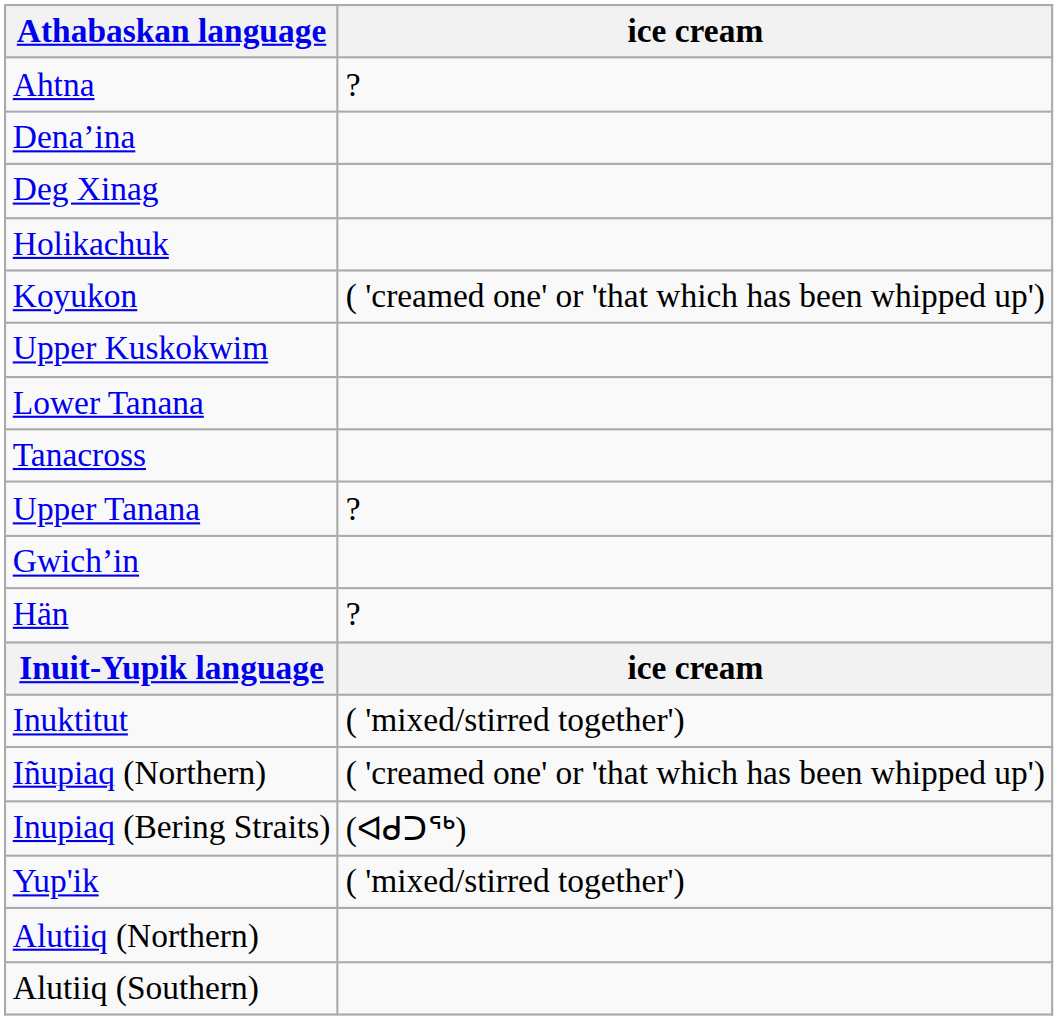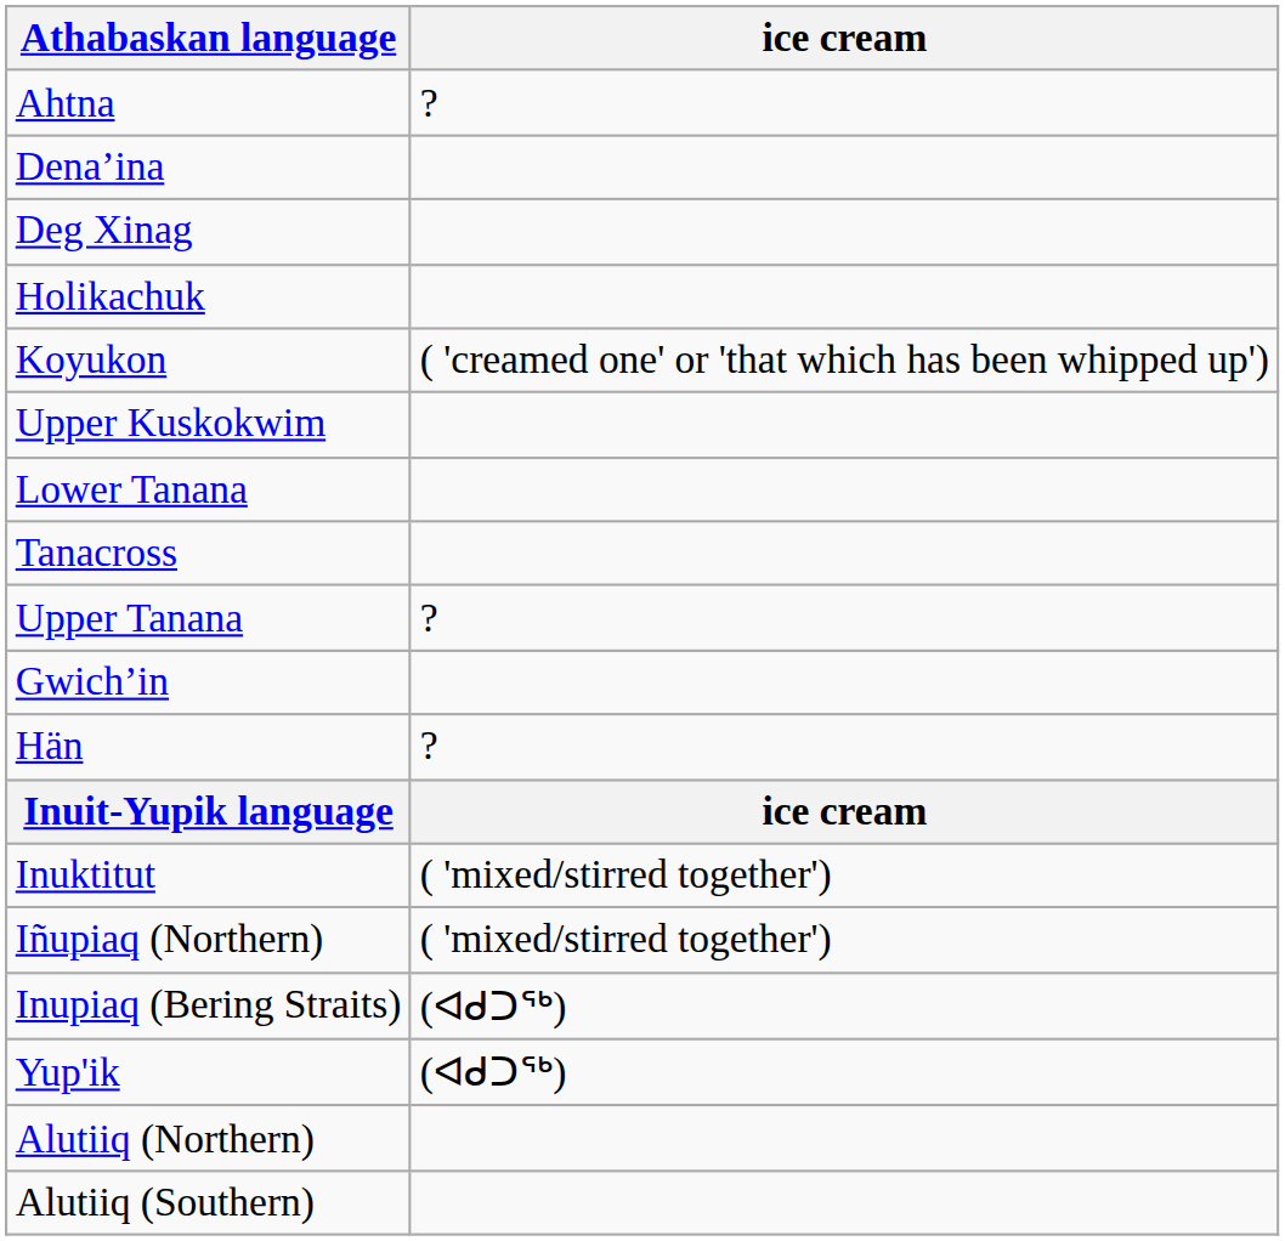 <table class="wikitable">
 <tr>
 <th><a href='#'>Athabaskan language</a></th>
 <th>ice cream</th>
 </tr>
 <tr>
 <td><a href='#'>Ahtna</a></td>
 <td>?</td>
 </tr>
 <tr>
 <td><a href='#'>Dena’ina</a></td>
 <td></td>
 </tr>
 <tr>
 <td><a href='#'>Deg Xinag</a></td>
 <td></td>
 </tr>
 <tr>
 <td><a href='#'>Holikachuk</a></td>
 <td></td>
 </tr>
 <tr>
 <td><a href='#'>Koyukon</a></td>
 <td> ( 'creamed one' or 'that which has been whipped up')</td>
 </tr>
 <tr>
 <td><a href='#'>Upper Kuskokwim</a></td>
 <td></td>
 </tr>
 <tr>
 <td><a href='#'>Lower Tanana</a></td>
 <td></td>
 </tr>
 <tr>
 <td><a href='#'>Tanacross</a></td>
 <td></td>
 </tr>
 <tr>
 <td><a href='#'>Upper Tanana</a></td>
 <td>?</td>
 </tr>
 <tr>
 <td><a href='#'>Gwich’in</a></td>
 <td></td>
 </tr>
 <tr>
 <td><a href='#'>Hän</a></td>
 <td>?</td>
 </tr>
 <tr>
 <th><a href='#'>Inuit-Yupik language</a></th>
 <th>ice cream</th>
 </tr>
 <tr>
 <td><a href='#'>Inuktitut</a></td>
 <td> ( 'mixed/stirred together')</td>
 </tr>
 <tr>
 <td><a href='#'>Iñupiaq</a> (Northern)</td>
-<td> ( 'creamed one' or 'that which has been whipped up')</td>
+<td> ( 'mixed/stirred together')</td>
 </tr>
 <tr>
 <td><a href='#'>Inupiaq</a> (Bering Straits)</td>
 <td> (ᐊᑯᑐᖅ)</td>
 </tr>
 <tr>
 <td><a href='#'>Yup'ik</a></td>
-<td> ( 'mixed/stirred together')</td>
+<td> (ᐊᑯᑐᖅ)</td>
 </tr>
 <tr>
 <td><a href='#'>Alutiiq</a> (Northern)</td>
 <td></td>
 </tr>
 <tr>
 <td>Alutiiq (Southern)</td>
 <td></td>
 </tr>
 </table>
